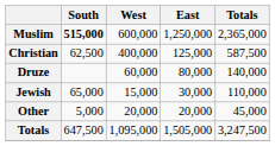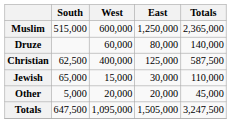 <table class="wikitable"  style="text-align:right;" align=right>
 <tr>
 <th></th>
 <th>South</th>
 <th>West</th>
 <th>East</th>
 <th>Totals</th>
 </tr>
 <tr>
 <th>Muslim</th>
-<td><strong>515,000</strong></td>
+<td>515,000</td>
 <td>600,000</td>
 <td>1,250,000</td>
 <td>2,365,000</td>
+</tr>
+<tr>
+<th>Druze</th>
+<td></td>
+<td>60,000</td>
+<td>80,000</td>
+<td>140,000</td>
 </tr>
 <tr>
 <th>Christian</th>
 <td>62,500</td>
 <td>400,000</td>
 <td>125,000</td>
 <td>587,500</td>
-</tr>
-<tr>
-<th>Druze</th>
-<td></td>
-<td>60,000</td>
-<td>80,000</td>
-<td>140,000</td>
 </tr>
 <tr>
 <th>Jewish</th>
 <td>65,000</td>
 <td>15,000</td>
 <td>30,000</td>
 <td>110,000</td>
 </tr>
 <tr>
 <th>Other</th>
 <td>5,000</td>
 <td>20,000</td>
 <td>20,000</td>
 <td>45,000</td>
 </tr>
 <tr>
 <th>Totals</th>
 <td>647,500</td>
 <td>1,095,000</td>
 <td>1,505,000</td>
 <td>3,247,500</td>
 </tr>
 <tr>
 </tr>
 </table>
